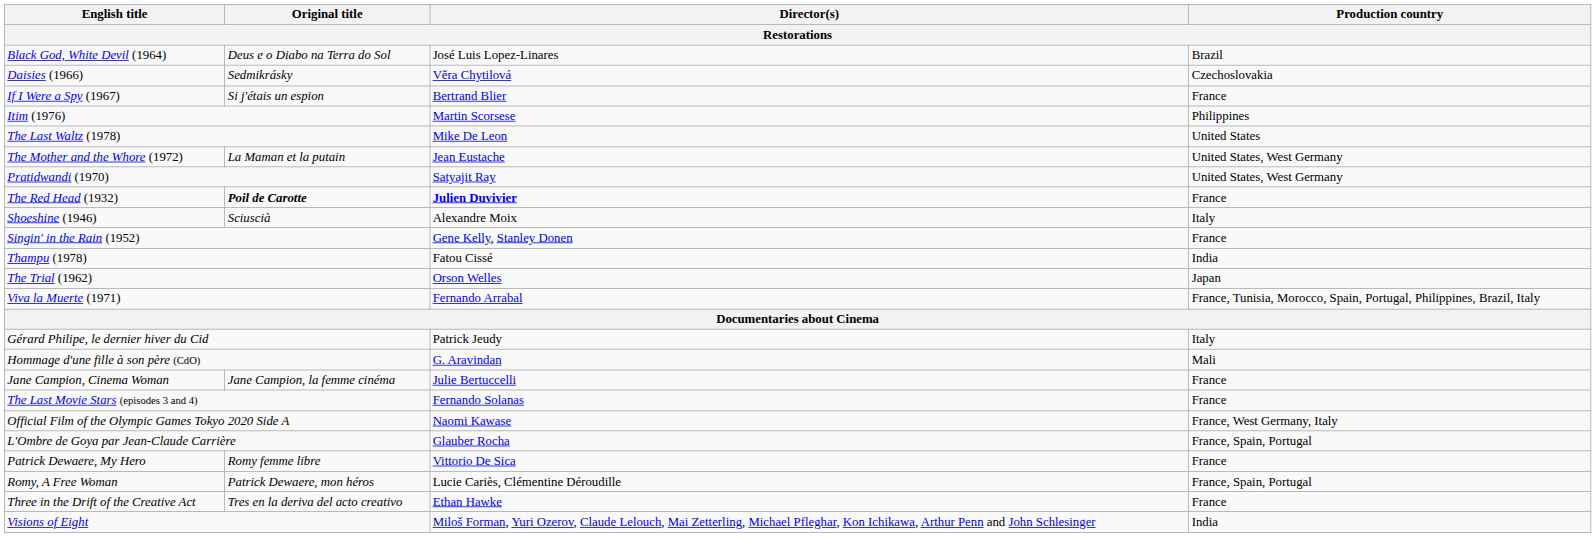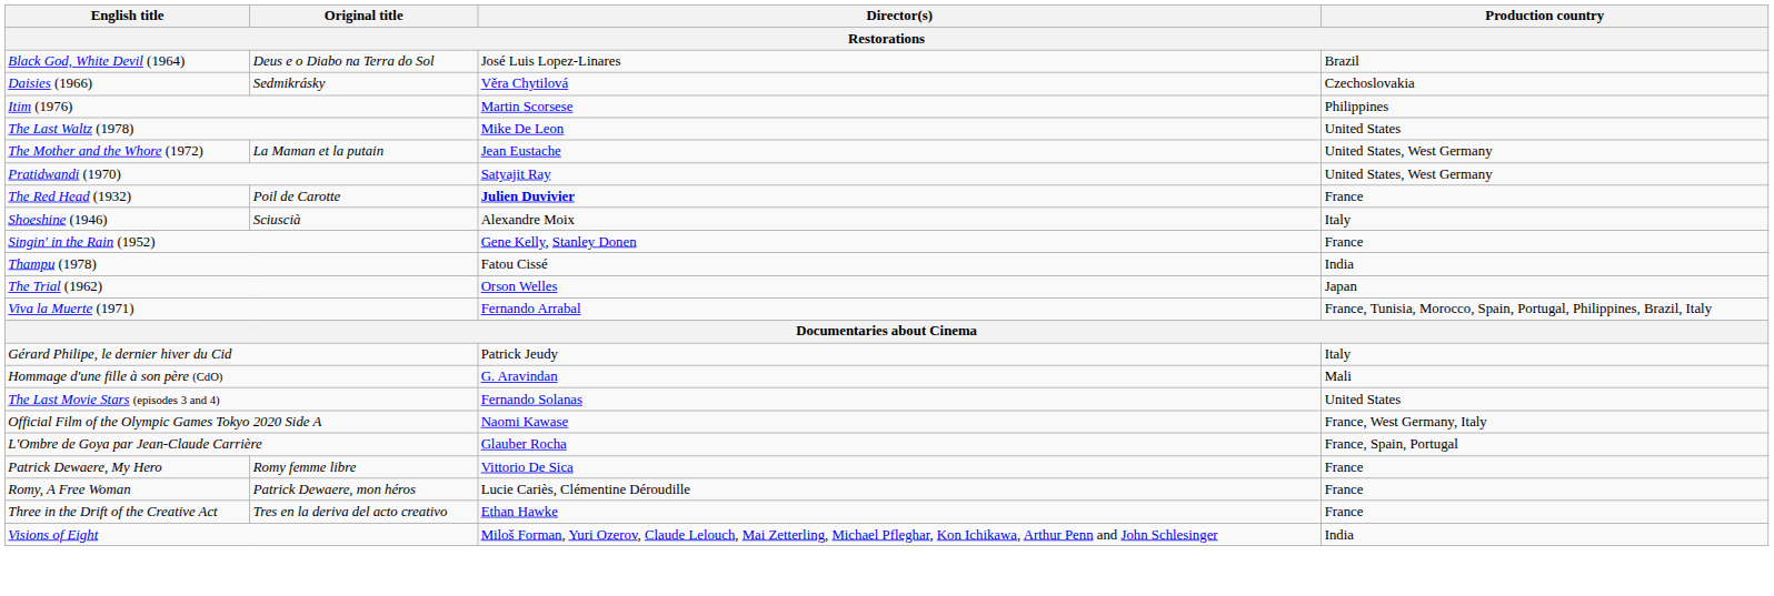 <table class="wikitable" style="width:100%;">
 <tr>
 <th scope="col">English title</th>
 <th scope="col">Original title</th>
 <th scope="col">Director(s)</th>
 <th scope="col">Production country</th>
 </tr>
 <tr>
 <th colspan="4">Restorations</th>
 </tr>
 <tr>
 <td><em><a href='#'>Black God, White Devil</a></em> (1964)</td>
 <td><em>Deus e o Diabo na Terra do Sol</em></td>
 <td>José Luis Lopez-Linares</td>
 <td>Brazil</td>
 </tr>
 <tr>
 <td><em><a href='#'>Daisies</a></em> (1966)</td>
 <td><em>Sedmikrásky</em></td>
 <td><a href='#'>Věra Chytilová</a></td>
 <td>Czechoslovakia</td>
-</tr>
-<tr>
-<td><em><a href='#'>If I Were a Spy</a></em> (1967)</td>
-<td><em>Si j'étais un espion</em></td>
-<td><a href='#'>Bertrand Blier</a></td>
-<td>France</td>
 </tr>
 <tr>
 <td colspan=2><em><a href='#'>Itim</a></em> (1976)</td>
 <td><a href='#'>Martin Scorsese</a></td>
 <td>Philippines</td>
 </tr>
 <tr>
 <td colspan=2><em><a href='#'>The Last Waltz</a></em> (1978)</td>
 <td><a href='#'>Mike De Leon</a></td>
 <td>United States</td>
 </tr>
 <tr>
 <td><em><a href='#'>The Mother and the Whore</a></em> (1972)</td>
 <td><em>La Maman et la putain</em></td>
 <td><a href='#'>Jean Eustache</a></td>
 <td>United States, West Germany</td>
 </tr>
 <tr>
 <td colspan=2><em><a href='#'>Pratidwandi</a></em> (1970)</td>
 <td><a href='#'>Satyajit Ray</a></td>
 <td>United States, West Germany</td>
 </tr>
 <tr>
 <td><em><a href='#'>The Red Head</a></em> (1932)</td>
-<td><strong><em>Poil de Carotte</em></strong></td>
+<td><em>Poil de Carotte</em></td>
 <td><strong><a href='#'>Julien Duvivier</a></strong></td>
 <td>France</td>
 </tr>
 <tr>
 <td><em><a href='#'>Shoeshine</a></em> (1946)</td>
 <td><em>Sciuscià</em></td>
 <td>Alexandre Moix</td>
 <td>Italy</td>
 </tr>
 <tr>
 <td colspan=2><em><a href='#'>Singin' in the Rain</a></em> (1952)</td>
 <td><a href='#'>Gene Kelly</a>, <a href='#'>Stanley Donen</a></td>
 <td>France</td>
 </tr>
 <tr>
 <td colspan=2><em><a href='#'>Thampu</a></em> (1978)</td>
 <td>Fatou Cissé</td>
 <td>India</td>
 </tr>
 <tr>
 <td colspan=2><em><a href='#'>The Trial</a></em> (1962)</td>
 <td><a href='#'>Orson Welles</a></td>
 <td>Japan</td>
 </tr>
 <tr>
 <td colspan=2><em><a href='#'>Viva la Muerte</a></em> (1971)</td>
 <td><a href='#'>Fernando Arrabal</a></td>
 <td>France, Tunisia, Morocco, Spain, Portugal, Philippines, Brazil, Italy</td>
 </tr>
 <tr>
 <th colspan="4">Documentaries about Cinema</th>
 </tr>
 <tr>
 <td colspan="2"><em>Gérard Philipe, le dernier hiver du Cid</em></td>
 <td>Patrick Jeudy</td>
 <td>Italy</td>
 </tr>
 <tr>
 <td colspan="2"><em>Hommage d'une fille à son père</em> <small>(CdO)</small></td>
 <td><a href='#'>G. Aravindan</a></td>
 <td>Mali</td>
 </tr>
 <tr>
-<td><em>Jane Campion, Cinema Woman</em></td>
-<td><em>Jane Campion, la femme cinéma</em></td>
-<td><a href='#'>Julie Bertuccelli</a></td>
-<td>France</td>
-</tr>
-<tr>
 <td colspan="2"><em><a href='#'>The Last Movie Stars</a></em> <small>(episodes 3 and 4)</small></td>
 <td><a href='#'>Fernando Solanas</a></td>
-<td>France</td>
+<td>United States</td>
 </tr>
 <tr>
 <td colspan="2"><em>Official Film of the Olympic Games Tokyo 2020 Side A</em></td>
 <td><a href='#'>Naomi Kawase</a></td>
 <td>France, West Germany, Italy</td>
 </tr>
 <tr>
 <td colspan="2"><em>L'Ombre de Goya par Jean-Claude Carrière</em></td>
 <td><a href='#'>Glauber Rocha</a></td>
 <td>France, Spain, Portugal</td>
 </tr>
 <tr>
 <td><em>Patrick Dewaere, My Hero</em></td>
 <td><em>Romy femme libre</em></td>
 <td><a href='#'>Vittorio De Sica</a></td>
 <td>France</td>
 </tr>
 <tr>
 <td><em>Romy, A Free Woman</em></td>
 <td><em>Patrick Dewaere, mon héros</em></td>
 <td>Lucie Cariès, Clémentine Déroudille</td>
-<td>France, Spain, Portugal</td>
+<td>France</td>
 </tr>
 <tr>
 <td><em>Three in the Drift of the Creative Act</em></td>
 <td><em>Tres en la deriva del acto creativo</em></td>
 <td><a href='#'>Ethan Hawke</a></td>
 <td>France</td>
 </tr>
 <tr>
 <td colspan="2"><em><a href='#'>Visions of Eight</a></em></td>
 <td><a href='#'>Miloš Forman</a>, <a href='#'>Yuri Ozerov</a>, <a href='#'>Claude Lelouch</a>, <a href='#'>Mai Zetterling</a>, <a href='#'>Michael Pfleghar</a>, <a href='#'>Kon Ichikawa</a>, <a href='#'>Arthur Penn</a> and <a href='#'>John Schlesinger</a></td>
 <td>India</td>
 </tr>
 </table>
